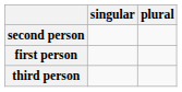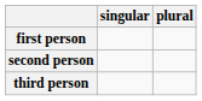 <table class="wikitable">
 <tr>
 <th></th>
 <th>singular</th>
 <th>plural</th>
 </tr>
 <tr>
-<th>second person</th>
+<th>first person</th>
 <td></td>
 <td></td>
 </tr>
 <tr>
-<th>first person</th>
+<th>second person</th>
 <td></td>
 <td></td>
 </tr>
 <tr>
 <th>third person</th>
 <td></td>
 <td></td>
 </tr>
 </table>
